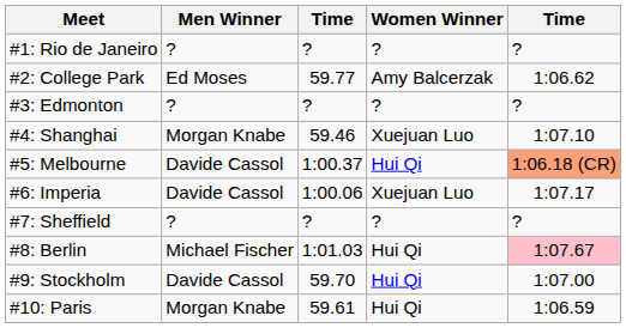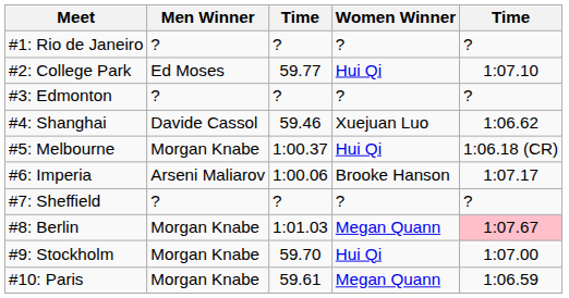 <table class=wikitable>
 <tr>
 <th>Meet</th>
 <th>Men Winner</th>
 <th>Time</th>
 <th>Women Winner</th>
 <th>Time</th>
 </tr>
 <tr>
 <td>#1: Rio de Janeiro</td>
 <td ?>?</td>
 <td ?>?</td>
 <td ?>?</td>
 <td ?>?</td>
 </tr>
 <tr>
 <td>#2: College Park</td>
 <td> Ed Moses</td>
 <td align=center>59.77</td>
-<td> Amy Balcerzak</td>
-<td align=center>1:06.62</td>
+<td> <a href='#'>Hui Qi</a></td>
+<td align=center>1:07.10</td>
 </tr>
 <tr>
 <td>#3: Edmonton</td>
 <td ?>?</td>
 <td ?>?</td>
 <td ?>?</td>
 <td ?>?</td>
 </tr>
 <tr>
 <td>#4: Shanghai</td>
-<td> Morgan Knabe</td>
+<td> Davide Cassol</td>
 <td align=center>59.46</td>
 <td> Xuejuan Luo</td>
-<td align=center>1:07.10</td>
+<td align=center>1:06.62</td>
 </tr>
 <tr>
 <td>#5: Melbourne</td>
-<td> Davide Cassol</td>
+<td> Morgan Knabe</td>
 <td align=center>1:00.37</td>
 <td> <a href='#'>Hui Qi</a></td>
-<td align=center style="background: lightsalmon;">1:06.18 (CR)</td>
+<td align=center>1:06.18 (CR)</td>
 </tr>
 <tr>
 <td>#6: Imperia</td>
-<td> Davide Cassol</td>
+<td> Arseni Maliarov</td>
 <td align=center>1:00.06</td>
-<td> Xuejuan Luo</td>
+<td> Brooke Hanson</td>
 <td align=center>1:07.17</td>
 </tr>
 <tr>
 <td>#7: Sheffield</td>
 <td ?>?</td>
 <td ?>?</td>
 <td ?>?</td>
 <td ?>?</td>
 </tr>
 <tr>
 <td>#8: Berlin</td>
-<td> Michael Fischer</td>
+<td> Morgan Knabe</td>
 <td align=center>1:01.03</td>
-<td> Hui Qi</td>
+<td> <a href='#'>Megan Quann</a></td>
 <td align=center style="background: pink;">1:07.67</td>
 </tr>
 <tr>
 <td>#9: Stockholm</td>
-<td> Davide Cassol</td>
+<td> Morgan Knabe</td>
 <td align=center>59.70</td>
 <td> <a href='#'>Hui Qi</a></td>
 <td align=center>1:07.00</td>
 </tr>
 <tr>
 <td>#10: Paris</td>
 <td> Morgan Knabe</td>
 <td align=center>59.61</td>
-<td> Hui Qi</td>
+<td> <a href='#'>Megan Quann</a></td>
 <td align=center>1:06.59</td>
 </tr>
 <tr>
 </tr>
 </table>
